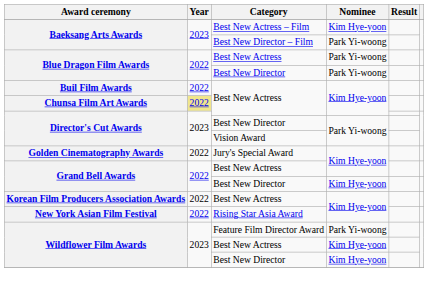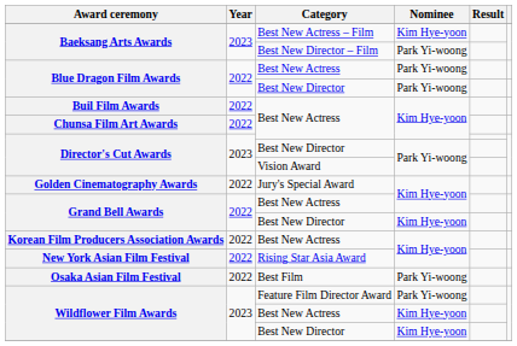 <table class="wikitable plainrowheaders sortable">
 <tr>
 <th scope="col">Award ceremony</th>
 <th scope="col">Year</th>
 <th scope="col">Category</th>
 <th scope="col">Nominee</th>
 <th scope="col">Result</th>
 <th scope="col" class="unsortable"></th>
 </tr>
 <tr>
 </tr>
 <tr>
 <th scope="row" rowspan="2"><a href='#'>Baeksang Arts Awards</a></th>
 <td style="text-align:center" rowspan="2"><a href='#'>2023</a></td>
 <td><a href='#'>Best New Actress – Film</a></td>
 <td><a href='#'>Kim Hye-yoon</a></td>
 <td></td>
 <td style="text-align:center" rowspan="2"></td>
 </tr>
 <tr>
 <td><a href='#'>Best New Director – Film</a></td>
 <td>Park Yi-woong</td>
 <td></td>
 </tr>
 <tr>
 <th scope="row" rowspan="2"><a href='#'>Blue Dragon Film Awards</a></th>
 <td style="text-align:center" rowspan="2"><a href='#'>2022</a></td>
 <td><a href='#'>Best New Actress</a></td>
 <td>Park Yi-woong</td>
 <td></td>
 <td style="text-align:center"></td>
 </tr>
 <tr>
 <td><a href='#'>Best New Director</a></td>
 <td>Park Yi-woong</td>
 <td></td>
 <td style="text-align:center"></td>
 </tr>
 <tr>
 <th scope="row"><a href='#'>Buil Film Awards</a></th>
 <td style="text-align:center"><a href='#'>2022</a></td>
 <td rowspan="3">Best New Actress</td>
 <td rowspan="3"><a href='#'>Kim Hye-yoon</a></td>
 <td></td>
 <td style="text-align:center"></td>
 </tr>
 <tr>
 <th scope="row"><a href='#'>Chunsa Film Art Awards</a></th>
-<td style="background: khaki; text-align:center"><a href='#'>2022</a></td>
+<td style="text-align:center"><a href='#'>2022</a></td>
 <td></td>
 <td style="text-align:center"></td>
 </tr>
 <tr>
 <th scope="row" rowspan="3"><a href='#'>Director's Cut Awards</a></th>
 <td style="text-align:center" rowspan="3">2023</td>
 <td></td>
 <td style="text-align:center" rowspan="3"></td>
 </tr>
 <tr>
 <td>Best New Director</td>
 <td rowspan="2">Park Yi-woong</td>
 <td></td>
 </tr>
 <tr>
 <td>Vision Award</td>
 <td></td>
 </tr>
 <tr>
 <th scope="row"><a href='#'>Golden Cinematography Awards</a></th>
 <td style="text-align:center">2022</td>
 <td>Jury's Special Award</td>
 <td rowspan="2"><a href='#'>Kim Hye-yoon</a></td>
 <td></td>
 <td style="text-align:center"></td>
 </tr>
 <tr>
 <th scope="row" rowspan="2"><a href='#'>Grand Bell Awards</a></th>
 <td style="text-align:center" scope="row" rowspan="2"><a href='#'>2022</a></td>
 <td>Best New Actress</td>
 <td></td>
 <td style="text-align:center"></td>
 </tr>
 <tr>
 <td>Best New Director</td>
 <td><a href='#'>Kim Hye-yoon</a></td>
 <td></td>
 <td style="text-align:center"></td>
 </tr>
 <tr>
 <th scope="row"><a href='#'>Korean Film Producers Association Awards</a></th>
 <td style="text-align:center">2022</td>
 <td>Best New Actress</td>
 <td rowspan="2"><a href='#'>Kim Hye-yoon</a></td>
 <td></td>
 <td style="text-align:center"></td>
 </tr>
 <tr>
 <th scope="row"><a href='#'>New York Asian Film Festival</a></th>
 <td style="text-align:center"><a href='#'>2022</a></td>
 <td><a href='#'>Rising Star Asia Award</a></td>
 <td></td>
 <td style="text-align:center"></td>
 </tr>
 <tr>
+<th scope="row"><a href='#'>Osaka Asian Film Festival</a></th>
+<td style="text-align:center">2022</td>
+<td>Best Film</td>
+<td>Park Yi-woong</td>
+<td></td>
+<td></td>
+</tr>
+<tr>
 <th scope="row" rowspan="3"><a href='#'>Wildflower Film Awards</a></th>
 <td style="text-align:center"  rowspan="3">2023</td>
 <td>Feature Film Director Award</td>
 <td>Park Yi-woong</td>
 <td></td>
 <td style="text-align:center"   rowspan="3"></td>
 </tr>
 <tr>
 <td>Best New Actress</td>
 <td><a href='#'>Kim Hye-yoon</a></td>
 <td></td>
 </tr>
 <tr>
 <td>Best New Director</td>
 <td><a href='#'>Kim Hye-yoon</a></td>
 <td></td>
 </tr>
 <tr>
 </tr>
 </table>
